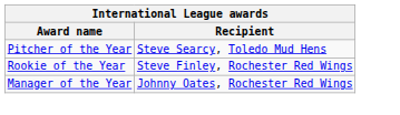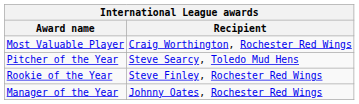 <table class="wikitable">
 <tr>
 <th colspan="2">International League awards</th>
 </tr>
 <tr>
 <th>Award name</th>
 <th>Recipient</th>
+</tr>
+<tr>
+<td><a href='#'>Most Valuable Player</a></td>
+<td><a href='#'>Craig Worthington</a>, <a href='#'>Rochester Red Wings</a></td>
 </tr>
 <tr>
 <td><a href='#'>Pitcher of the Year</a></td>
 <td><a href='#'>Steve Searcy</a>, <a href='#'>Toledo Mud Hens</a></td>
 </tr>
 <tr>
 <td><a href='#'>Rookie of the Year</a></td>
 <td><a href='#'>Steve Finley</a>, <a href='#'>Rochester Red Wings</a></td>
 </tr>
 <tr>
 <td><a href='#'>Manager of the Year</a></td>
 <td><a href='#'>Johnny Oates</a>, <a href='#'>Rochester Red Wings</a></td>
 </tr>
 </table>
